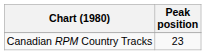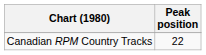 <table class="wikitable sortable">
 <tr>
 <th>Chart (1980)</th>
 <th>Peak<br>position</th>
 </tr>
 <tr>
 </tr>
 <tr>
 </tr>
 <tr>
 </tr>
 <tr>
 <td>Canadian <em>RPM</em> Country Tracks</td>
-<td align="center">23</td>
+<td align="center">22</td>
 </tr>
 </table>
